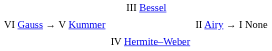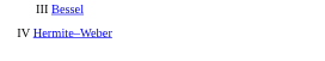 <table>
 <tr>
 <td></td>
 <td></td>
 <td></td>
 <td></td>
 <td>      III <a href='#'>Bessel</a></td>
 </tr>
 <tr>
 <td></td>
 <td></td>
 <td></td>
 <td></td>
 <td></td>
 <td></td>
 </tr>
 <tr>
-<td>VI <a href='#'>Gauss</a></td>
-<td>→</td>
-<td>V <a href='#'>Kummer</a></td>
-<td></td>
-<td></td>
-<td></td>
-<td>II <a href='#'>Airy</a></td>
-<td>→</td>
-<td>I None</td>
-</tr>
-<tr>
 <td></td>
 <td></td>
 <td></td>
 <td></td>
 <td></td>
 <td></td>
 </tr>
 <tr>
 <td></td>
 <td></td>
 <td></td>
 <td></td>
 <td>IV <a href='#'>Hermite–Weber</a></td>
 </tr>
 </table>
